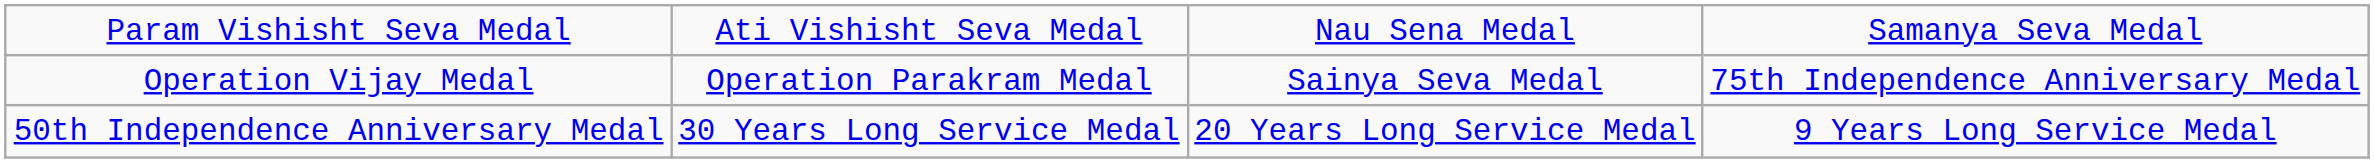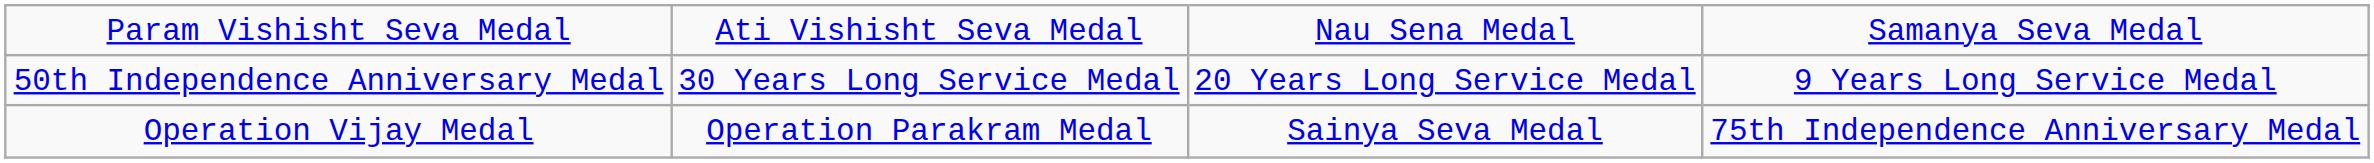 <table class="wikitable" style="margin:1em auto; text-align:center;">
 <tr>
 <td><a href='#'>Param Vishisht Seva Medal</a></td>
 <td><a href='#'>Ati Vishisht Seva Medal</a></td>
 <td><a href='#'>Nau Sena Medal</a></td>
 <td><a href='#'>Samanya Seva Medal</a></td>
 </tr>
 <tr>
+<td><a href='#'>50th Independence Anniversary Medal</a></td>
+<td><a href='#'>30 Years Long Service Medal</a></td>
+<td><a href='#'>20 Years Long Service Medal</a></td>
+<td><a href='#'>9 Years Long Service Medal</a></td>
+</tr>
+<tr>
 <td><a href='#'>Operation Vijay Medal</a></td>
 <td><a href='#'>Operation Parakram Medal</a></td>
 <td><a href='#'>Sainya Seva Medal</a></td>
 <td><a href='#'>75th Independence Anniversary Medal</a></td>
 </tr>
-<tr>
-<td><a href='#'>50th Independence Anniversary Medal</a></td>
-<td><a href='#'>30 Years Long Service Medal</a></td>
-<td><a href='#'>20 Years Long Service Medal</a></td>
-<td><a href='#'>9 Years Long Service Medal</a></td>
-</tr>
 </table>
